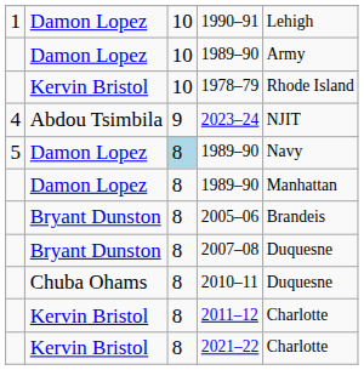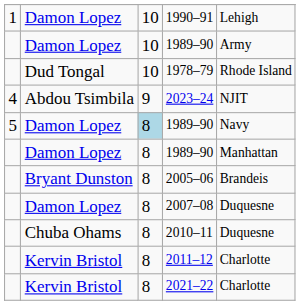 <table class="wikitable">
 <tr>
 </tr>
 <tr>
 <td>1</td>
 <td><a href='#'>Damon Lopez</a></td>
 <td>10</td>
 <td style="font-size:80%;">1990–91</td>
 <td style="font-size:80%;">Lehigh</td>
 </tr>
 <tr>
 <td></td>
 <td><a href='#'>Damon Lopez</a></td>
 <td>10</td>
 <td style="font-size:80%;">1989–90</td>
 <td style="font-size:80%;">Army</td>
 </tr>
 <tr>
 <td></td>
-<td><a href='#'>Kervin Bristol</a></td>
+<td>Dud Tongal</td>
 <td>10</td>
 <td style="font-size:80%;">1978–79</td>
 <td style="font-size:80%;">Rhode Island</td>
 </tr>
 <tr>
 <td>4</td>
 <td>Abdou Tsimbila</td>
 <td>9</td>
 <td style="font-size:80%;"><a href='#'>2023–24</a></td>
 <td style="font-size:80%;">NJIT</td>
 </tr>
 <tr>
 <td>5</td>
 <td><a href='#'>Damon Lopez</a></td>
 <td style="background: lightblue;">8</td>
 <td style="font-size:80%;">1989–90</td>
 <td style="font-size:80%;">Navy</td>
 </tr>
 <tr>
 <td></td>
 <td><a href='#'>Damon Lopez</a></td>
 <td>8</td>
 <td style="font-size:80%;">1989–90</td>
 <td style="font-size:80%;">Manhattan</td>
 </tr>
 <tr>
 <td></td>
 <td><a href='#'>Bryant Dunston </a></td>
 <td>8</td>
 <td style="font-size:80%;">2005–06</td>
 <td style="font-size:80%;">Brandeis</td>
 </tr>
 <tr>
 <td></td>
-<td><a href='#'>Bryant Dunston</a></td>
+<td><a href='#'>Damon Lopez</a></td>
 <td>8</td>
 <td style="font-size:80%;">2007–08</td>
 <td style="font-size:80%;">Duquesne</td>
 </tr>
 <tr>
 <td></td>
 <td>Chuba Ohams</td>
 <td>8</td>
 <td style="font-size:80%;">2010–11</td>
 <td style="font-size:80%;">Duquesne</td>
 </tr>
 <tr>
 <td></td>
 <td><a href='#'>Kervin Bristol</a></td>
 <td>8</td>
 <td style="font-size:80%;"><a href='#'>2011–12</a></td>
 <td style="font-size:80%;">Charlotte</td>
 </tr>
 <tr>
 <td></td>
 <td><a href='#'>Kervin Bristol</a></td>
 <td>8</td>
 <td style="font-size:80%;"><a href='#'>2021–22</a></td>
 <td style="font-size:80%;">Charlotte</td>
 </tr>
 </table>
